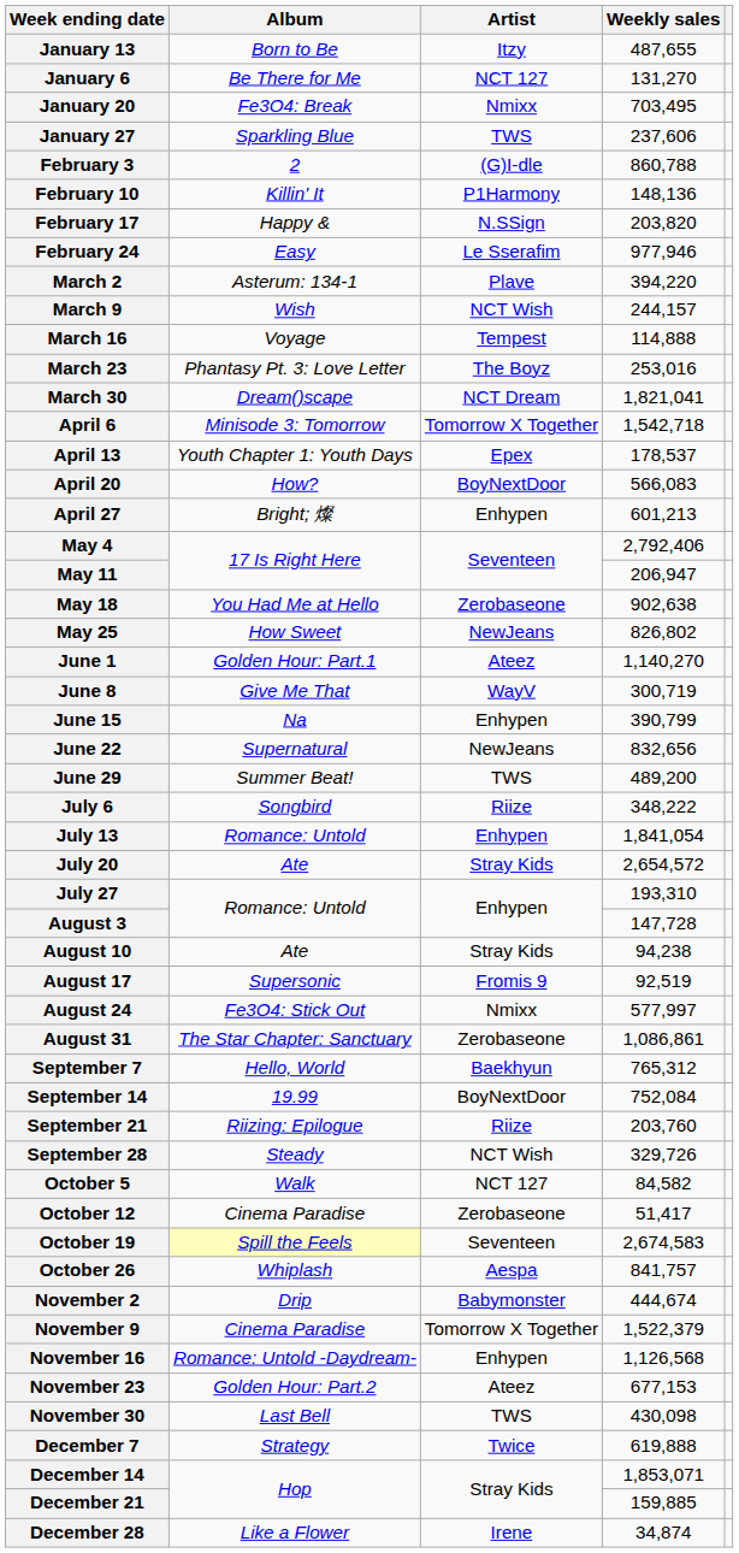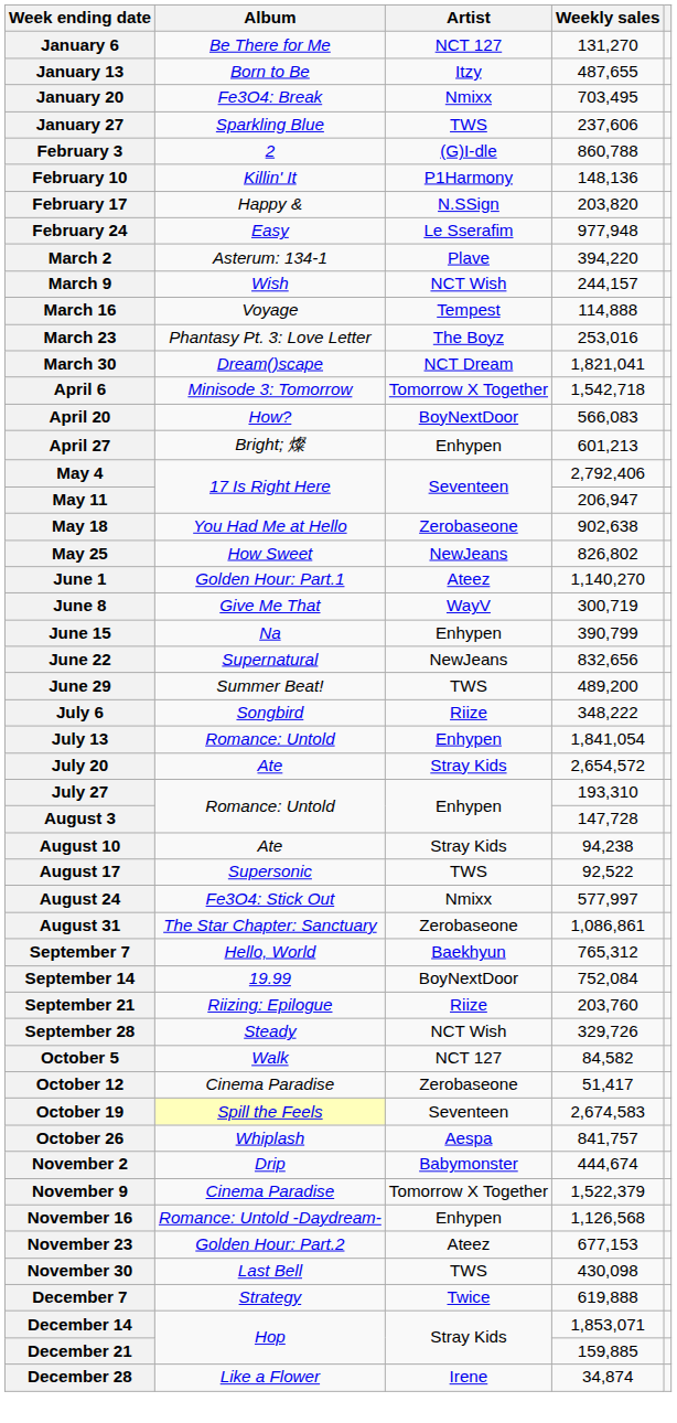 <table class="wikitable sortable plainrowheaders" style="text-align:center">
 <tr>
 <th scope="col">Week ending date</th>
 <th scope="col">Album</th>
 <th scope="col">Artist</th>
 <th scope="col">Weekly sales</th>
 <th scope="col" class="unsortable"></th>
 </tr>
 <tr>
+<th scope="row">January 6</th>
+<td><em><a href='#'>Be There for Me</a></em></td>
+<td><a href='#'>NCT 127</a></td>
+<td>131,270</td>
+<td></td>
+</tr>
+<tr>
 <th scope="row">January 13</th>
 <td><em><a href='#'>Born to Be</a></em></td>
 <td><a href='#'>Itzy</a></td>
 <td>487,655</td>
-<td></td>
-</tr>
-<tr>
-<th scope="row">January 6</th>
-<td><em><a href='#'>Be There for Me</a></em></td>
-<td><a href='#'>NCT 127</a></td>
-<td>131,270</td>
 <td></td>
 </tr>
 <tr>
 <th scope="row">January 20</th>
 <td><em><a href='#'>Fe3O4: Break</a></em></td>
 <td><a href='#'>Nmixx</a></td>
 <td>703,495</td>
 <td></td>
 </tr>
 <tr>
 <th scope="row">January 27</th>
 <td><em><a href='#'>Sparkling Blue</a></em></td>
 <td><a href='#'>TWS</a></td>
 <td>237,606</td>
 <td></td>
 </tr>
 <tr>
 <th scope="row">February 3</th>
 <td><em><a href='#'>2</a></em></td>
 <td><a href='#'>(G)I-dle</a></td>
 <td>860,788</td>
 <td></td>
 </tr>
 <tr>
 <th scope="row">February 10</th>
 <td><em><a href='#'>Killin' It</a></em></td>
 <td><a href='#'>P1Harmony</a></td>
 <td>148,136</td>
 <td></td>
 </tr>
 <tr>
 <th scope="row">February 17</th>
 <td><em>Happy &</em></td>
 <td><a href='#'>N.SSign</a></td>
 <td>203,820</td>
 <td></td>
 </tr>
 <tr>
 <th scope="row">February 24</th>
 <td><em><a href='#'>Easy</a></em></td>
 <td><a href='#'>Le Sserafim</a></td>
-<td>977,946</td>
+<td>977,948</td>
 <td></td>
 </tr>
 <tr>
 <th scope="row">March 2</th>
 <td><em>Asterum: 134-1</em></td>
 <td><a href='#'>Plave</a></td>
 <td>394,220</td>
 <td></td>
 </tr>
 <tr>
 <th scope="row">March 9</th>
 <td><em><a href='#'>Wish</a></em></td>
 <td><a href='#'>NCT Wish</a></td>
 <td>244,157</td>
 <td></td>
 </tr>
 <tr>
 <th scope="row">March 16</th>
 <td><em>Voyage</em></td>
 <td><a href='#'>Tempest</a></td>
 <td>114,888</td>
 <td></td>
 </tr>
 <tr>
 <th scope="row">March 23</th>
 <td><em>Phantasy Pt. 3: Love Letter</em></td>
 <td><a href='#'>The Boyz</a></td>
 <td>253,016</td>
 <td></td>
 </tr>
 <tr>
 <th scope="row">March 30</th>
 <td><em><a href='#'>Dream()scape</a></em></td>
 <td><a href='#'>NCT Dream</a></td>
 <td>1,821,041</td>
 <td></td>
 </tr>
 <tr>
 <th scope="row">April 6</th>
 <td><em><a href='#'>Minisode 3: Tomorrow</a></em></td>
 <td><a href='#'>Tomorrow X Together</a></td>
 <td>1,542,718</td>
-<td></td>
-</tr>
-<tr>
-<th scope="row">April 13</th>
-<td><em>Youth Chapter 1: Youth Days</em></td>
-<td><a href='#'>Epex</a></td>
-<td>178,537</td>
 <td></td>
 </tr>
 <tr>
 <th scope="row">April 20</th>
 <td><em><a href='#'>How?</a></em></td>
 <td><a href='#'>BoyNextDoor</a></td>
 <td>566,083</td>
 <td></td>
 </tr>
 <tr>
 <th scope="row">April 27</th>
 <td><em>Bright; 燦</em></td>
 <td>Enhypen</td>
 <td>601,213</td>
 <td></td>
 </tr>
 <tr>
 <th scope="row">May 4</th>
 <td rowspan="2"><em><a href='#'>17 Is Right Here</a></em></td>
 <td rowspan="2"><a href='#'>Seventeen</a></td>
 <td>2,792,406</td>
 <td></td>
 </tr>
 <tr>
 <th scope="row">May 11</th>
 <td>206,947</td>
 <td></td>
 </tr>
 <tr>
 <th scope="row">May 18</th>
 <td><em><a href='#'>You Had Me at Hello</a></em></td>
 <td><a href='#'>Zerobaseone</a></td>
 <td>902,638</td>
 <td></td>
 </tr>
 <tr>
 <th scope="row">May 25</th>
 <td><em><a href='#'>How Sweet</a></em></td>
 <td><a href='#'>NewJeans</a></td>
 <td>826,802</td>
 <td></td>
 </tr>
 <tr>
 <th scope="row">June 1</th>
 <td><em><a href='#'>Golden Hour: Part.1</a></em></td>
 <td><a href='#'>Ateez</a></td>
 <td>1,140,270</td>
 <td></td>
 </tr>
 <tr>
 <th scope="row">June 8</th>
 <td><em><a href='#'>Give Me That</a></em></td>
 <td><a href='#'>WayV</a></td>
 <td>300,719</td>
 <td></td>
 </tr>
 <tr>
 <th scope="row">June 15</th>
 <td><em><a href='#'>Na</a></em></td>
 <td>Enhypen</td>
 <td>390,799</td>
 <td></td>
 </tr>
 <tr>
 <th scope="row">June 22</th>
 <td><em><a href='#'>Supernatural</a></em></td>
 <td>NewJeans</td>
 <td>832,656</td>
 <td></td>
 </tr>
 <tr>
 <th scope="row">June 29</th>
 <td><em>Summer Beat!</em></td>
 <td>TWS</td>
 <td>489,200</td>
 <td></td>
 </tr>
 <tr>
 <th scope="row">July 6</th>
 <td><em><a href='#'>Songbird</a></em></td>
 <td><a href='#'>Riize</a></td>
 <td>348,222</td>
 <td></td>
 </tr>
 <tr>
 <th scope="row">July 13</th>
 <td><em><a href='#'>Romance: Untold</a></em></td>
 <td><a href='#'>Enhypen</a></td>
 <td>1,841,054</td>
 <td></td>
 </tr>
 <tr>
 <th scope="row">July 20</th>
 <td><em><a href='#'>Ate</a></em></td>
 <td><a href='#'>Stray Kids</a></td>
 <td>2,654,572</td>
 <td></td>
 </tr>
 <tr>
 <th scope="row">July 27</th>
 <td rowspan="2"><em>Romance: Untold</em></td>
 <td rowspan="2">Enhypen</td>
 <td>193,310</td>
 <td></td>
 </tr>
 <tr>
 <th scope="row">August 3</th>
 <td>147,728</td>
 <td></td>
 </tr>
 <tr>
 <th scope="row">August 10</th>
 <td><em>Ate</em></td>
 <td>Stray Kids</td>
 <td>94,238</td>
 <td></td>
 </tr>
 <tr>
 <th scope="row">August 17</th>
 <td><em><a href='#'>Supersonic</a></em></td>
-<td><a href='#'>Fromis 9</a></td>
-<td>92,519</td>
+<td>TWS</td>
+<td>92,522</td>
 <td></td>
 </tr>
 <tr>
 <th scope="row">August 24</th>
 <td><em><a href='#'>Fe3O4: Stick Out</a></em></td>
 <td>Nmixx</td>
 <td>577,997</td>
 <td></td>
 </tr>
 <tr>
 <th scope="row">August 31</th>
 <td><em><a href='#'>The Star Chapter: Sanctuary</a></em></td>
 <td>Zerobaseone</td>
 <td>1,086,861</td>
 <td></td>
 </tr>
 <tr>
 <th scope="row">September 7</th>
 <td><em><a href='#'>Hello, World</a></em></td>
 <td><a href='#'>Baekhyun</a></td>
 <td>765,312</td>
 <td></td>
 </tr>
 <tr>
 <th scope="row">September 14</th>
 <td><em><a href='#'>19.99</a></em></td>
 <td>BoyNextDoor</td>
 <td>752,084</td>
 <td></td>
 </tr>
 <tr>
 <th scope="row">September 21</th>
 <td><em><a href='#'>Riizing: Epilogue</a></em></td>
 <td><a href='#'>Riize</a></td>
 <td>203,760</td>
 <td></td>
 </tr>
 <tr>
 <th scope="row">September 28</th>
 <td><em><a href='#'>Steady</a></em></td>
 <td>NCT Wish</td>
 <td>329,726</td>
 <td></td>
 </tr>
 <tr>
 <th scope="row">October 5</th>
 <td><em><a href='#'>Walk</a></em></td>
 <td>NCT 127</td>
 <td>84,582</td>
 <td></td>
 </tr>
 <tr>
 <th scope="row">October 12</th>
 <td><em>Cinema Paradise</em></td>
 <td>Zerobaseone</td>
 <td>51,417</td>
 <td></td>
 </tr>
 <tr>
 <th scope="row">October 19</th>
 <td bgcolor=#FFFFBB><em><a href='#'>Spill the Feels</a></em> </td>
 <td>Seventeen</td>
 <td>2,674,583</td>
 <td></td>
 </tr>
 <tr>
 <th scope="row">October 26</th>
 <td><em><a href='#'>Whiplash</a></em></td>
 <td><a href='#'>Aespa</a></td>
 <td>841,757</td>
 <td></td>
 </tr>
 <tr>
 <th scope="row">November 2</th>
 <td><em><a href='#'>Drip</a></em></td>
 <td><a href='#'>Babymonster</a></td>
 <td>444,674</td>
 <td></td>
 </tr>
 <tr>
 <th scope="row">November 9</th>
 <td><em><a href='#'>Cinema Paradise</a></em></td>
 <td>Tomorrow X Together</td>
 <td>1,522,379</td>
 <td></td>
 </tr>
 <tr>
 <th scope="row">November 16</th>
 <td><em><a href='#'>Romance: Untold -Daydream-</a></em></td>
 <td>Enhypen</td>
 <td>1,126,568</td>
 <td></td>
 </tr>
 <tr>
 <th scope="row">November 23</th>
 <td><em><a href='#'>Golden Hour: Part.2</a></em></td>
 <td>Ateez</td>
 <td>677,153</td>
 <td></td>
 </tr>
 <tr>
 <th scope="row">November 30</th>
 <td><em><a href='#'>Last Bell</a></em></td>
 <td>TWS</td>
 <td>430,098</td>
 <td></td>
 </tr>
 <tr>
 <th scope="row">December 7</th>
 <td><em><a href='#'>Strategy</a></em></td>
 <td><a href='#'>Twice</a></td>
 <td>619,888</td>
 <td></td>
 </tr>
 <tr>
 <th scope="row">December 14</th>
 <td rowspan="2"><em><a href='#'>Hop</a></em></td>
 <td rowspan="2">Stray Kids</td>
 <td>1,853,071</td>
 <td></td>
 </tr>
 <tr>
 <th scope="row">December 21</th>
 <td>159,885</td>
 <td></td>
 </tr>
 <tr>
 <th scope="row">December 28</th>
 <td><em><a href='#'>Like a Flower</a></em></td>
 <td><a href='#'>Irene</a></td>
 <td>34,874</td>
 <td></td>
 </tr>
 </table>
